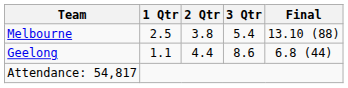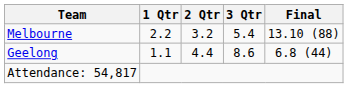 <table class="wikitable">
 <tr>
 <th>Team</th>
 <th>1 Qtr</th>
 <th>2 Qtr</th>
 <th>3 Qtr</th>
 <th>Final</th>
 </tr>
 <tr>
 <td><a href='#'>Melbourne</a></td>
-<td align=center>2.5</td>
-<td align=center>3.8</td>
+<td align=center>2.2</td>
+<td align=center>3.2</td>
 <td align=center>5.4</td>
 <td align=center>13.10 (88)</td>
 </tr>
 <tr>
 <td><a href='#'>Geelong</a></td>
 <td align=center>1.1</td>
 <td align=center>4.4</td>
 <td align=center>8.6</td>
 <td align=center>6.8 (44)</td>
 </tr>
 <tr>
 <td align=center>Attendance: 54,817</td>
 </tr>
 </table>
